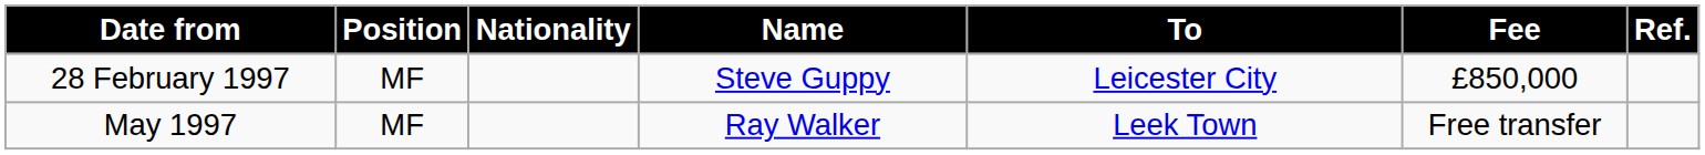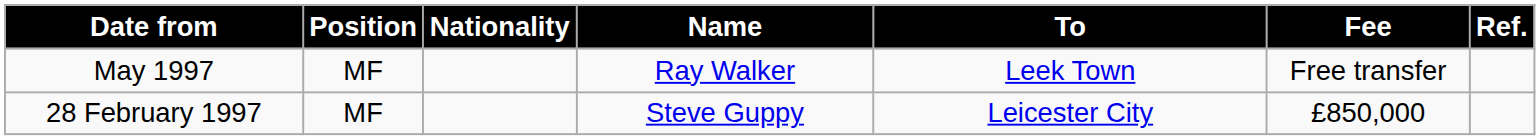 <table class="wikitable" style="text-align:center; font-size:90%; ">
 <tr>
 <th style="background:#000000; color:white; width:150px;">Date from</th>
 <th style="background:#000000; color:white; width:50px;">Position</th>
 <th style="background:#000000; color:white; width:50px;">Nationality</th>
 <th style="background:#000000; color:white; width:150px;">Name</th>
 <th style="background:#000000; color:white; width:200px;">To</th>
 <th style="background:#000000; color:white; width:100px;">Fee</th>
 <th style="background:#000000; color:white; width:25px;">Ref.</th>
 </tr>
 <tr>
+<td>May 1997</td>
+<td>MF</td>
+<td></td>
+<td><a href='#'>Ray Walker</a></td>
+<td><a href='#'>Leek Town</a></td>
+<td>Free transfer</td>
+<td></td>
+</tr>
+<tr>
 <td>28 February 1997</td>
 <td>MF</td>
 <td></td>
 <td><a href='#'>Steve Guppy</a></td>
 <td><a href='#'>Leicester City</a></td>
 <td>£850,000</td>
 <td></td>
 </tr>
-<tr>
-<td>May 1997</td>
-<td>MF</td>
-<td></td>
-<td><a href='#'>Ray Walker</a></td>
-<td><a href='#'>Leek Town</a></td>
-<td>Free transfer</td>
-<td></td>
-</tr>
 </table>
